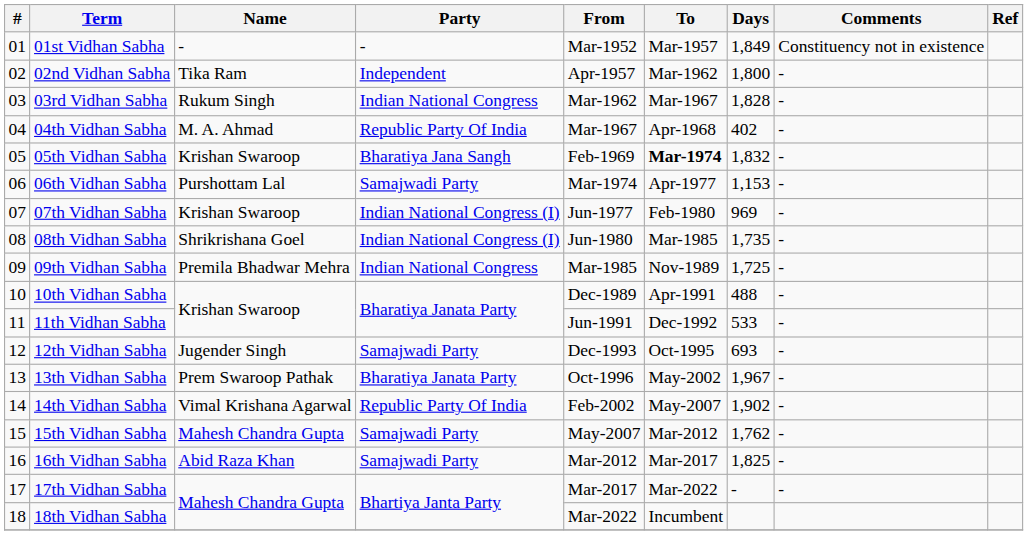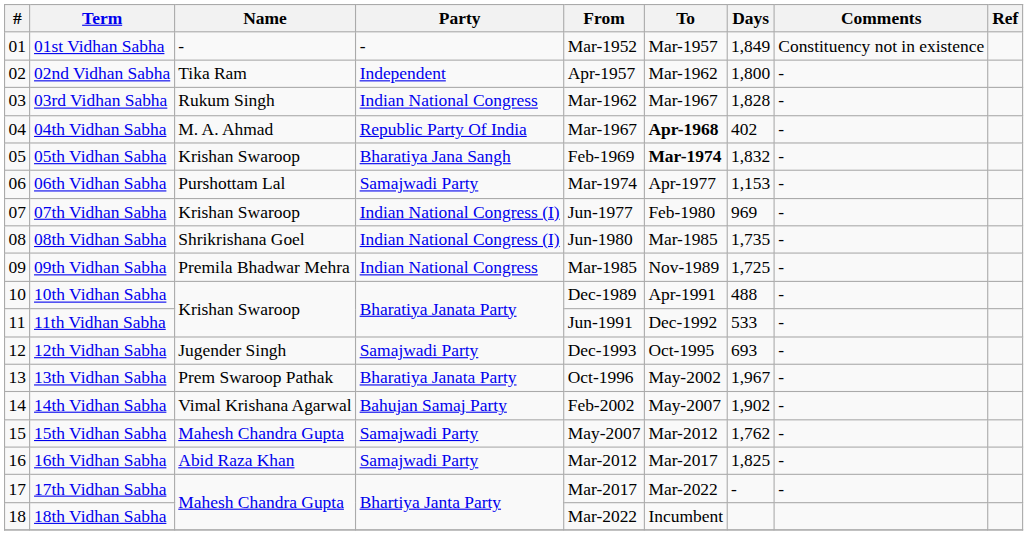 <table class="wikitable sortable">
 <tr>
 <th>#</th>
 <th><a href='#'>Term</a></th>
 <th>Name</th>
 <th>Party</th>
 <th>From</th>
 <th>To</th>
 <th>Days</th>
 <th>Comments</th>
 <th>Ref</th>
 </tr>
 <tr>
 <td>01</td>
 <td><a href='#'>01st Vidhan Sabha</a></td>
 <td>-</td>
 <td>-</td>
 <td>Mar-1952</td>
 <td>Mar-1957</td>
 <td>1,849</td>
 <td>Constituency not in existence</td>
 <td></td>
 </tr>
 <tr>
 <td>02</td>
 <td><a href='#'>02nd Vidhan Sabha</a></td>
 <td>Tika Ram</td>
 <td><a href='#'>Independent</a></td>
 <td>Apr-1957</td>
 <td>Mar-1962</td>
 <td>1,800</td>
 <td>-</td>
 <td></td>
 </tr>
 <tr>
 <td>03</td>
 <td><a href='#'>03rd Vidhan Sabha</a></td>
 <td>Rukum  Singh</td>
 <td><a href='#'>Indian National Congress</a></td>
 <td>Mar-1962</td>
 <td>Mar-1967</td>
 <td>1,828</td>
 <td>-</td>
 <td></td>
 </tr>
 <tr>
 <td>04</td>
 <td><a href='#'>04th Vidhan Sabha</a></td>
 <td>M. A. Ahmad</td>
 <td><a href='#'>Republic Party Of India</a></td>
 <td>Mar-1967</td>
-<td>Apr-1968</td>
+<td><strong>Apr-1968</strong></td>
 <td>402</td>
 <td>-</td>
 <td></td>
 </tr>
 <tr>
 <td>05</td>
 <td><a href='#'>05th Vidhan Sabha</a></td>
 <td>Krishan  Swaroop</td>
 <td><a href='#'>Bharatiya Jana Sangh</a></td>
 <td>Feb-1969</td>
 <td><strong>Mar-1974</strong></td>
 <td>1,832</td>
 <td>-</td>
 <td></td>
 </tr>
 <tr>
 <td>06</td>
 <td><a href='#'>06th Vidhan Sabha</a></td>
 <td>Purshottam Lal</td>
 <td><a href='#'>Samajwadi Party</a></td>
 <td>Mar-1974</td>
 <td>Apr-1977</td>
 <td>1,153</td>
 <td>-</td>
 <td></td>
 </tr>
 <tr>
 <td>07</td>
 <td><a href='#'>07th Vidhan Sabha</a></td>
 <td>Krishan  Swaroop</td>
 <td><a href='#'>Indian National Congress (I)</a></td>
 <td>Jun-1977</td>
 <td>Feb-1980</td>
 <td>969</td>
 <td>-</td>
 <td></td>
 </tr>
 <tr>
 <td>08</td>
 <td><a href='#'>08th Vidhan Sabha</a></td>
 <td>Shrikrishana Goel</td>
 <td><a href='#'>Indian National Congress (I)</a></td>
 <td>Jun-1980</td>
 <td>Mar-1985</td>
 <td>1,735</td>
 <td>-</td>
 <td></td>
 </tr>
 <tr>
 <td>09</td>
 <td><a href='#'>09th Vidhan Sabha</a></td>
 <td>Premila  Bhadwar Mehra</td>
 <td><a href='#'>Indian National Congress</a></td>
 <td>Mar-1985</td>
 <td>Nov-1989</td>
 <td>1,725</td>
 <td>-</td>
 <td></td>
 </tr>
 <tr>
 <td>10</td>
 <td><a href='#'>10th Vidhan Sabha</a></td>
 <td rowspan="2">Krishan  Swaroop</td>
 <td rowspan="2"><a href='#'>Bharatiya Janata Party</a></td>
 <td>Dec-1989</td>
 <td>Apr-1991</td>
 <td>488</td>
 <td>-</td>
 <td></td>
 </tr>
 <tr>
 <td>11</td>
 <td><a href='#'>11th Vidhan Sabha</a></td>
 <td>Jun-1991</td>
 <td>Dec-1992</td>
 <td>533</td>
 <td>-</td>
 <td></td>
 </tr>
 <tr>
 <td>12</td>
 <td><a href='#'>12th Vidhan Sabha</a></td>
 <td>Jugender  Singh</td>
 <td><a href='#'>Samajwadi Party</a></td>
 <td>Dec-1993</td>
 <td>Oct-1995</td>
 <td>693</td>
 <td>-</td>
 <td></td>
 </tr>
 <tr>
 <td>13</td>
 <td><a href='#'>13th Vidhan Sabha</a></td>
 <td>Prem  Swaroop Pathak</td>
 <td><a href='#'>Bharatiya Janata Party</a></td>
 <td>Oct-1996</td>
 <td>May-2002</td>
 <td>1,967</td>
 <td>-</td>
 <td></td>
 </tr>
 <tr>
 <td>14</td>
 <td><a href='#'>14th Vidhan Sabha</a></td>
 <td>Vimal  Krishana Agarwal</td>
-<td><a href='#'>Republic Party Of India</a></td>
+<td><a href='#'>Bahujan Samaj Party</a></td>
 <td>Feb-2002</td>
 <td>May-2007</td>
 <td>1,902</td>
 <td>-</td>
 <td></td>
 </tr>
 <tr>
 <td>15</td>
 <td><a href='#'>15th Vidhan Sabha</a></td>
 <td><a href='#'>Mahesh Chandra Gupta</a></td>
 <td><a href='#'>Samajwadi Party</a></td>
 <td>May-2007</td>
 <td>Mar-2012</td>
 <td>1,762</td>
 <td>-</td>
 <td></td>
 </tr>
 <tr>
 <td>16</td>
 <td><a href='#'>16th Vidhan Sabha</a></td>
 <td><a href='#'>Abid Raza Khan</a></td>
 <td><a href='#'>Samajwadi Party</a></td>
 <td>Mar-2012</td>
 <td>Mar-2017</td>
 <td>1,825</td>
 <td>-</td>
 <td></td>
 </tr>
 <tr>
 <td>17</td>
 <td><a href='#'>17th Vidhan Sabha</a></td>
 <td rowspan="2"><a href='#'>Mahesh Chandra Gupta</a></td>
 <td rowspan="2"><a href='#'>Bhartiya Janta Party</a></td>
 <td>Mar-2017</td>
 <td>Mar-2022</td>
 <td>-</td>
 <td>-</td>
 <td></td>
 </tr>
 <tr>
 <td>18</td>
 <td><a href='#'>18th Vidhan Sabha</a></td>
 <td>Mar-2022</td>
 <td>Incumbent</td>
 <td></td>
 <td></td>
 <td></td>
 </tr>
 <tr>
 </tr>
 </table>
